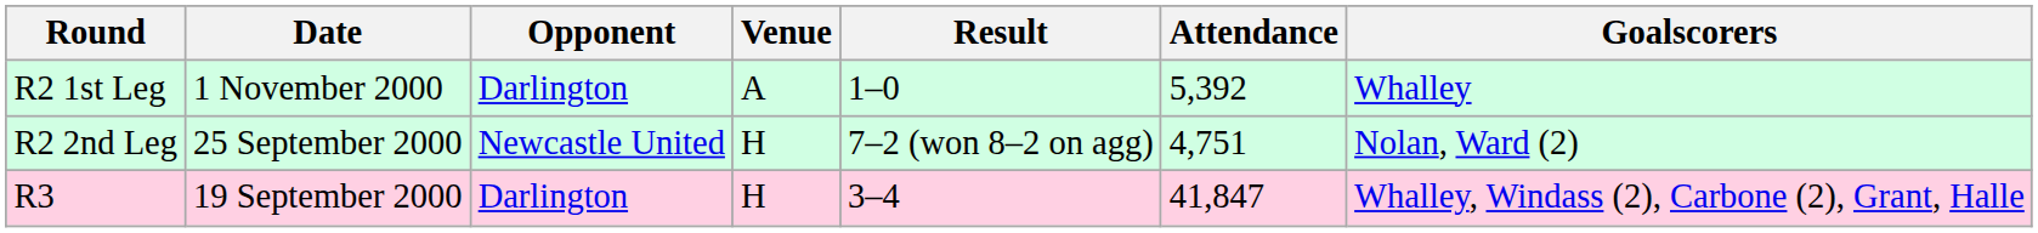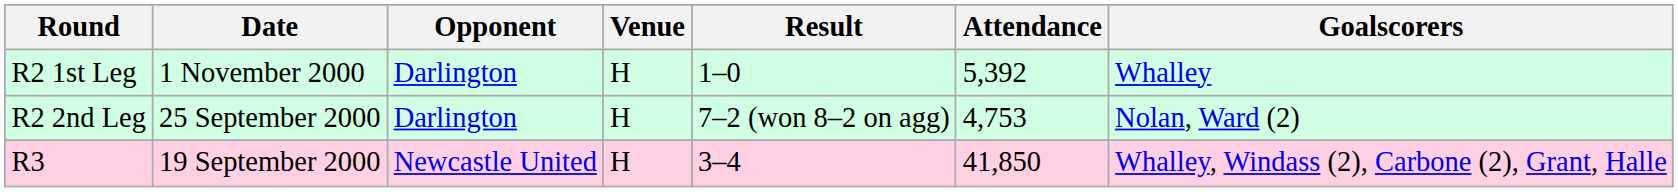 <table class="wikitable">
 <tr>
 <th>Round</th>
 <th>Date</th>
 <th>Opponent</th>
 <th>Venue</th>
 <th>Result</th>
 <th>Attendance</th>
 <th>Goalscorers</th>
 </tr>
 <tr style="background-color: #d0ffe3;">
 <td>R2 1st Leg</td>
 <td>1 November 2000</td>
 <td><a href='#'>Darlington</a></td>
-<td>A</td>
+<td>H</td>
 <td>1–0</td>
 <td>5,392</td>
 <td><a href='#'>Whalley</a></td>
 </tr>
 <tr style="background-color: #d0ffe3;">
 <td>R2 2nd Leg</td>
 <td>25 September 2000</td>
-<td><a href='#'>Newcastle United</a></td>
+<td><a href='#'>Darlington</a></td>
 <td>H</td>
 <td>7–2 (won 8–2 on agg)</td>
-<td>4,751</td>
+<td>4,753</td>
 <td><a href='#'>Nolan</a>, <a href='#'>Ward</a> (2)</td>
 </tr>
 <tr style="background-color: #ffd0e3;">
 <td>R3</td>
 <td>19 September 2000</td>
-<td><a href='#'>Darlington</a></td>
+<td><a href='#'>Newcastle United</a></td>
 <td>H</td>
 <td>3–4</td>
-<td>41,847</td>
+<td>41,850</td>
 <td><a href='#'>Whalley</a>, <a href='#'>Windass</a> (2), <a href='#'>Carbone</a> (2), <a href='#'>Grant</a>, <a href='#'>Halle</a></td>
 </tr>
 </table>
